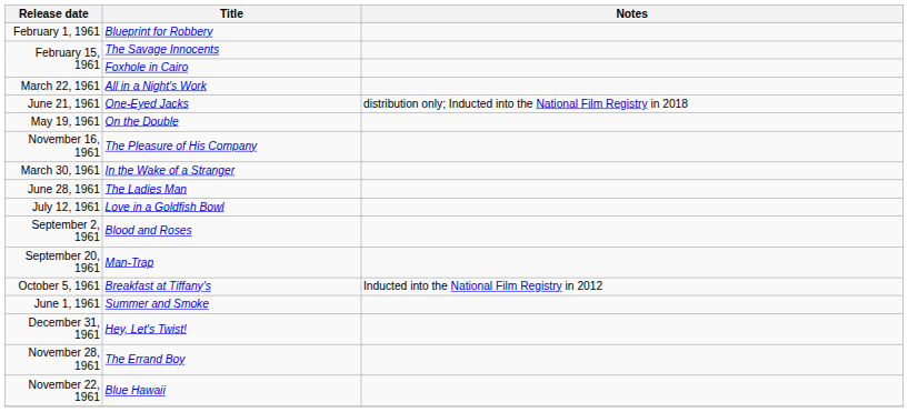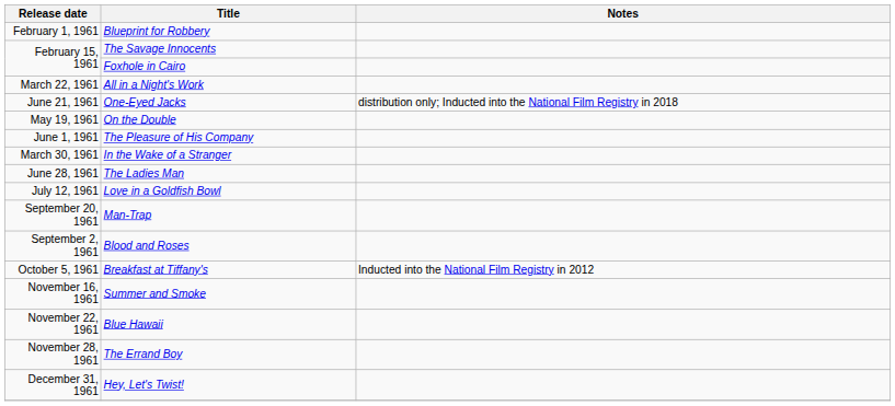 <table class="wikitable sortable" style="width:100%;">
 <tr>
 <th scope="col" style="width:130px;">Release date</th>
 <th>Title</th>
 <th>Notes</th>
 </tr>
 <tr>
 <td style="text-align:right;">February 1, 1961</td>
 <td><em><a href='#'>Blueprint for Robbery</a></em></td>
 <td></td>
 </tr>
 <tr>
 <td style="text-align:right;" rowspan="2">February 15, 1961</td>
 <td><em><a href='#'>The Savage Innocents</a></em></td>
 <td></td>
 </tr>
 <tr>
 <td><em><a href='#'>Foxhole in Cairo</a></em></td>
 <td></td>
 </tr>
 <tr>
 <td style="text-align:right;">March 22, 1961</td>
 <td><em><a href='#'>All in a Night's Work</a></em></td>
 <td></td>
 </tr>
 <tr>
 <td style="text-align:right;">June 21, 1961</td>
 <td><em><a href='#'>One-Eyed Jacks</a></em></td>
 <td>distribution only; Inducted into the <a href='#'>National Film Registry</a> in 2018</td>
 </tr>
 <tr>
 <td style="text-align:right;">May 19, 1961</td>
 <td><em><a href='#'>On the Double</a></em></td>
 <td></td>
 </tr>
 <tr>
-<td style="text-align:right;">November 16, 1961</td>
+<td style="text-align:right;">June 1, 1961</td>
 <td><em><a href='#'>The Pleasure of His Company</a></em></td>
 <td></td>
 </tr>
 <tr>
 <td style="text-align:right;">March 30, 1961</td>
 <td><em><a href='#'>In the Wake of a Stranger</a></em></td>
 <td></td>
 </tr>
 <tr>
 <td style="text-align:right;">June 28, 1961</td>
 <td><em><a href='#'>The Ladies Man</a></em></td>
 <td></td>
 </tr>
 <tr>
 <td style="text-align:right;">July 12, 1961</td>
 <td><em><a href='#'>Love in a Goldfish Bowl</a></em></td>
 <td></td>
 </tr>
 <tr>
-<td style="text-align:right;">September 2, 1961</td>
-<td><em><a href='#'>Blood and Roses</a></em></td>
+<td style="text-align:right;">September 20, 1961</td>
+<td><em><a href='#'>Man-Trap</a></em></td>
 <td></td>
 </tr>
 <tr>
-<td style="text-align:right;">September 20, 1961</td>
-<td><em><a href='#'>Man-Trap</a></em></td>
+<td style="text-align:right;">September 2, 1961</td>
+<td><em><a href='#'>Blood and Roses</a></em></td>
 <td></td>
 </tr>
 <tr>
 <td style="text-align:right;">October 5, 1961</td>
 <td><em><a href='#'>Breakfast at Tiffany's</a></em></td>
 <td>Inducted into the <a href='#'>National Film Registry</a> in 2012</td>
 </tr>
 <tr>
-<td style="text-align:right;">June 1, 1961</td>
+<td style="text-align:right;">November 16, 1961</td>
 <td><em><a href='#'>Summer and Smoke</a></em></td>
+<td></td>
+</tr>
+<tr>
+<td style="text-align:right;">November 22, 1961</td>
+<td><em><a href='#'>Blue Hawaii</a></em></td>
+<td></td>
+</tr>
+<tr>
+<td style="text-align:right;">November 28, 1961</td>
+<td><em><a href='#'>The Errand Boy</a></em></td>
 <td></td>
 </tr>
 <tr>
 <td style="text-align:right;">December 31, 1961</td>
 <td><em><a href='#'>Hey, Let's Twist!</a></em></td>
 <td></td>
 </tr>
 <tr>
-<td style="text-align:right;">November 28, 1961</td>
-<td><em><a href='#'>The Errand Boy</a></em></td>
-<td></td>
-</tr>
-<tr>
-<td style="text-align:right;">November 22, 1961</td>
-<td><em><a href='#'>Blue Hawaii</a></em></td>
-<td></td>
-</tr>
-<tr>
 </tr>
 </table>
